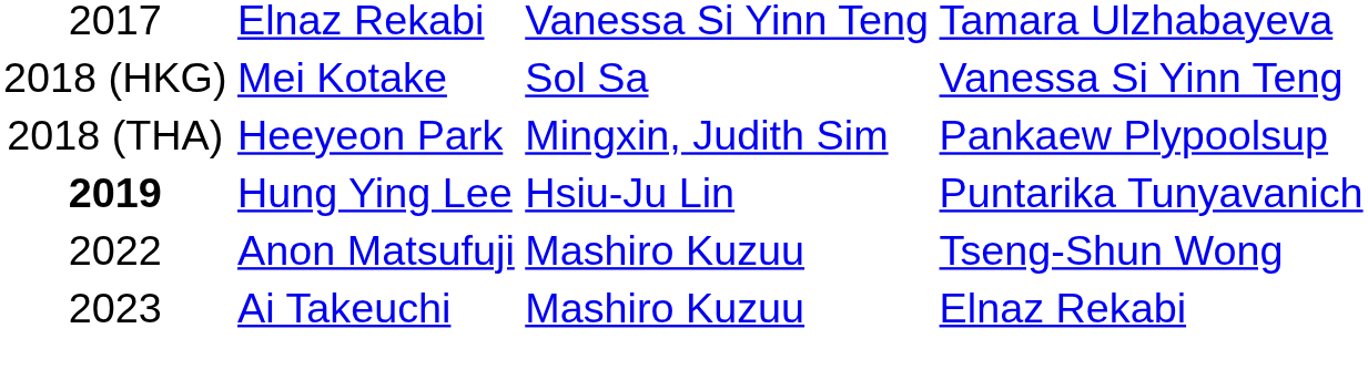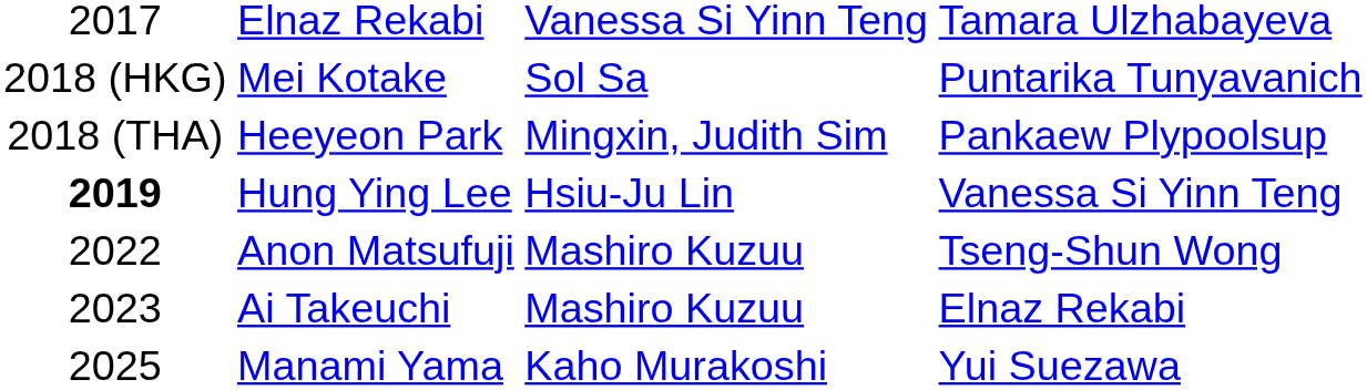 <table>
 <tr>
 <td align="center">2017</td>
 <td> <a href='#'>Elnaz Rekabi</a></td>
 <td> <a href='#'>Vanessa Si Yinn Teng</a></td>
 <td> <a href='#'>Tamara Ulzhabayeva</a></td>
 </tr>
 <tr>
 <td align="center">2018 (HKG)</td>
 <td> <a href='#'>Mei Kotake</a></td>
 <td> <a href='#'>Sol Sa</a></td>
-<td> <a href='#'>Vanessa Si Yinn Teng</a></td>
+<td> <a href='#'>Puntarika Tunyavanich</a></td>
 </tr>
 <tr>
 <td align="center">2018 (THA)</td>
 <td> <a href='#'>Heeyeon Park</a></td>
 <td> <a href='#'>Mingxin, Judith Sim</a></td>
 <td> <a href='#'>Pankaew Plypoolsup</a></td>
 </tr>
 <tr>
 <td align="center"><strong>2019</strong></td>
 <td> <a href='#'>Hung Ying Lee</a></td>
 <td> <a href='#'>Hsiu-Ju Lin</a></td>
-<td> <a href='#'>Puntarika Tunyavanich</a></td>
+<td> <a href='#'>Vanessa Si Yinn Teng</a></td>
 </tr>
 <tr>
 <td align="center">2022</td>
 <td> <a href='#'>Anon Matsufuji</a></td>
 <td> <a href='#'>Mashiro Kuzuu</a></td>
 <td> <a href='#'>Tseng-Shun Wong</a></td>
 </tr>
 <tr>
 <td align="center">2023</td>
 <td> <a href='#'>Ai Takeuchi</a></td>
 <td> <a href='#'>Mashiro Kuzuu</a></td>
 <td> <a href='#'>Elnaz Rekabi</a></td>
 </tr>
+<tr>
+<td align="center">2025</td>
+<td> <a href='#'>Manami Yama</a></td>
+<td> <a href='#'>Kaho Murakoshi</a></td>
+<td> <a href='#'>Yui Suezawa</a></td>
+</tr>
 </table>
